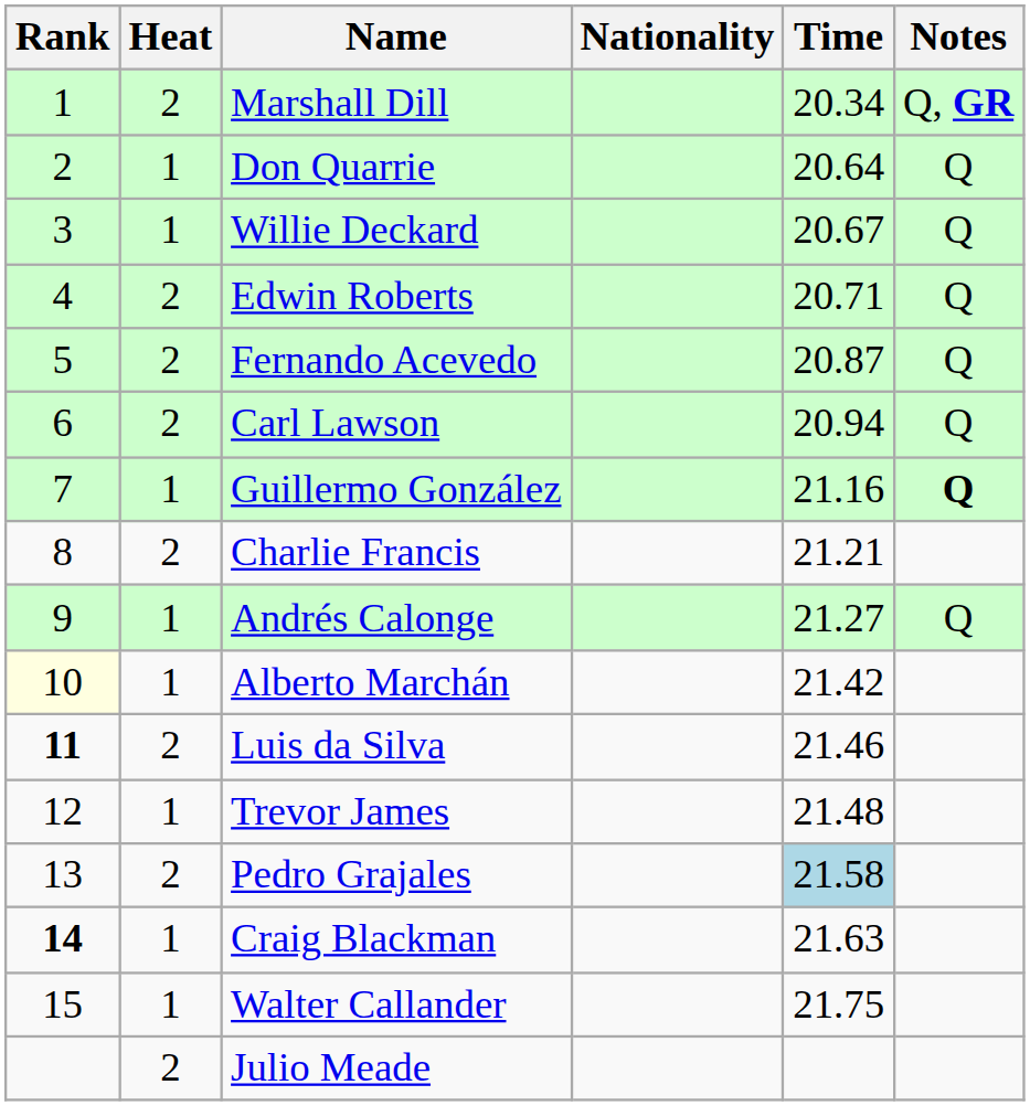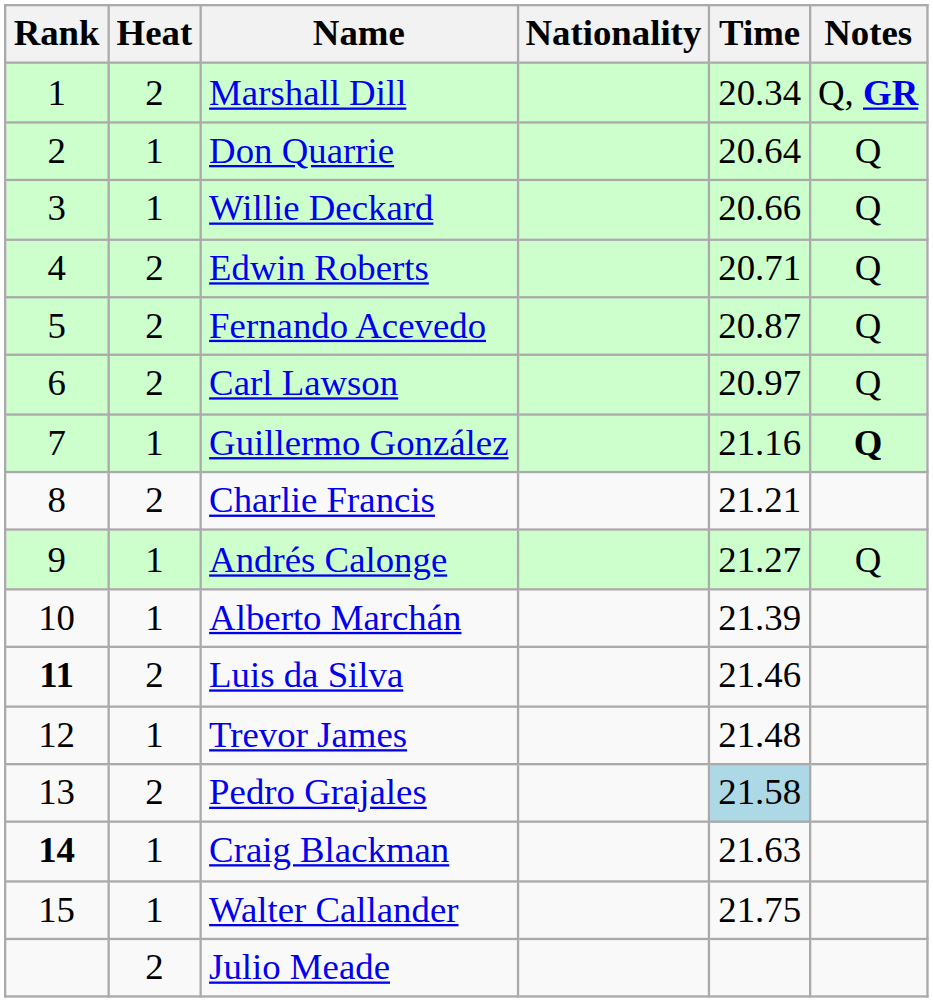 <table class="wikitable sortable" style="text-align:center">
 <tr>
 <th>Rank</th>
 <th>Heat</th>
 <th>Name</th>
 <th>Nationality</th>
 <th>Time</th>
 <th>Notes</th>
 </tr>
 <tr bgcolor=ccffcc>
 <td>1</td>
 <td>2</td>
 <td align=left><a href='#'>Marshall Dill</a></td>
 <td align=left></td>
 <td>20.34</td>
 <td>Q, <strong><a href='#'>GR</a></strong></td>
 </tr>
 <tr bgcolor=ccffcc>
 <td>2</td>
 <td>1</td>
 <td align=left><a href='#'>Don Quarrie</a></td>
 <td align=left></td>
 <td>20.64</td>
 <td>Q</td>
 </tr>
 <tr bgcolor=ccffcc>
 <td>3</td>
 <td>1</td>
 <td align=left><a href='#'>Willie Deckard</a></td>
 <td align=left></td>
-<td>20.67</td>
+<td>20.66</td>
 <td>Q</td>
 </tr>
 <tr bgcolor=ccffcc>
 <td>4</td>
 <td>2</td>
 <td align=left><a href='#'>Edwin Roberts</a></td>
 <td align=left></td>
 <td>20.71</td>
 <td>Q</td>
 </tr>
 <tr bgcolor=ccffcc>
 <td>5</td>
 <td>2</td>
 <td align=left><a href='#'>Fernando Acevedo</a></td>
 <td align=left></td>
 <td>20.87</td>
 <td>Q</td>
 </tr>
 <tr bgcolor=ccffcc>
 <td>6</td>
 <td>2</td>
 <td align=left><a href='#'>Carl Lawson</a></td>
 <td align=left></td>
-<td>20.94</td>
+<td>20.97</td>
 <td>Q</td>
 </tr>
 <tr bgcolor=ccffcc>
 <td>7</td>
 <td>1</td>
 <td align=left><a href='#'>Guillermo González</a></td>
 <td align=left></td>
 <td>21.16</td>
 <td><strong>Q</strong></td>
 </tr>
 <tr>
 <td>8</td>
 <td>2</td>
 <td align=left><a href='#'>Charlie Francis</a></td>
 <td align=left></td>
 <td>21.21</td>
 <td></td>
 </tr>
 <tr bgcolor=ccffcc>
 <td>9</td>
 <td>1</td>
 <td align=left><a href='#'>Andrés Calonge</a></td>
 <td align=left></td>
 <td>21.27</td>
 <td>Q</td>
 </tr>
 <tr>
-<td style="background: lightyellow;">10</td>
+<td>10</td>
 <td>1</td>
 <td align=left><a href='#'>Alberto Marchán</a></td>
 <td align=left></td>
-<td>21.42</td>
+<td>21.39</td>
 <td></td>
 </tr>
 <tr>
 <td><strong>11</strong></td>
 <td>2</td>
 <td align=left><a href='#'>Luis da Silva</a></td>
 <td align=left></td>
 <td>21.46</td>
 <td></td>
 </tr>
 <tr>
 <td>12</td>
 <td>1</td>
 <td align=left><a href='#'>Trevor James</a></td>
 <td align=left></td>
 <td>21.48</td>
 <td></td>
 </tr>
 <tr>
 <td>13</td>
 <td>2</td>
 <td align=left><a href='#'>Pedro Grajales</a></td>
 <td align=left></td>
 <td style="background: lightblue;">21.58</td>
 <td></td>
 </tr>
 <tr>
 <td><strong>14</strong></td>
 <td>1</td>
 <td align=left><a href='#'>Craig Blackman</a></td>
 <td align=left></td>
 <td>21.63</td>
 <td></td>
 </tr>
 <tr>
 <td>15</td>
 <td>1</td>
 <td align=left><a href='#'>Walter Callander</a></td>
 <td align=left></td>
 <td>21.75</td>
 <td></td>
 </tr>
 <tr>
 <td></td>
 <td>2</td>
 <td align=left><a href='#'>Julio Meade</a></td>
 <td align=left></td>
 <td></td>
 <td></td>
 </tr>
 </table>
